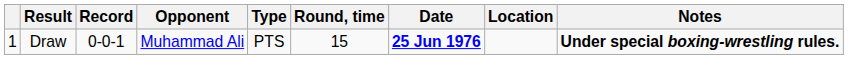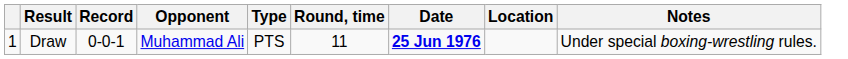 <table class="wikitable" style="text-align:center">
 <tr>
 <th></th>
 <th>Result</th>
 <th>Record</th>
 <th>Opponent</th>
 <th>Type</th>
 <th>Round, time</th>
 <th>Date</th>
 <th>Location</th>
 <th>Notes</th>
 </tr>
 <tr>
 <td>1</td>
 <td>Draw</td>
 <td>0-0-1</td>
 <td style="text-align:left;"> <a href='#'>Muhammad Ali</a></td>
 <td>PTS</td>
-<td>15</td>
+<td>11</td>
 <td><strong><a href='#'>25 Jun 1976</a></strong></td>
 <td style="text-align:left;"> </td>
-<td style="text-align:left;"><strong>Under special <em>boxing-wrestling</em> rules.</strong></td>
+<td style="text-align:left;">Under special <em>boxing-wrestling</em> rules.</td>
 </tr>
 </table>
